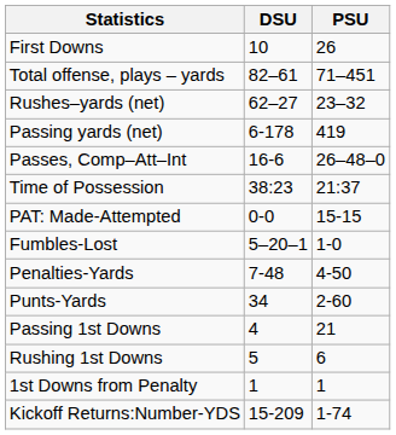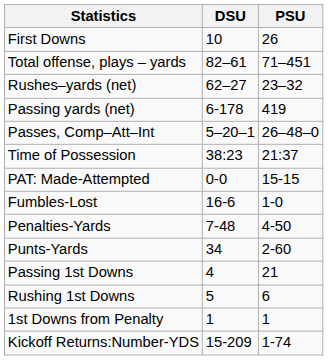 <table class="wikitable">
 <tr>
 <th>Statistics</th>
 <th>DSU</th>
 <th>PSU</th>
 </tr>
 <tr>
 <td>First Downs</td>
 <td>10</td>
 <td>26</td>
 </tr>
 <tr>
 <td>Total offense, plays – yards</td>
 <td>82–61</td>
 <td>71–451</td>
 </tr>
 <tr>
 <td>Rushes–yards (net)</td>
 <td>62–27</td>
 <td>23–32</td>
 </tr>
 <tr>
 <td>Passing yards (net)</td>
 <td>6-178</td>
 <td>419</td>
 </tr>
 <tr>
 <td>Passes, Comp–Att–Int</td>
-<td>16-6</td>
+<td>5–20–1</td>
 <td>26–48–0</td>
 </tr>
 <tr>
 <td>Time of Possession</td>
 <td>38:23</td>
 <td>21:37</td>
 </tr>
 <tr>
 <td>PAT: Made-Attempted</td>
 <td>0-0</td>
 <td>15-15</td>
 </tr>
 <tr>
 <td>Fumbles-Lost</td>
-<td>5–20–1</td>
+<td>16-6</td>
 <td>1-0</td>
 </tr>
 <tr>
 <td>Penalties-Yards</td>
 <td>7-48</td>
 <td>4-50</td>
 </tr>
 <tr>
 <td>Punts-Yards</td>
 <td>34</td>
 <td>2-60</td>
 </tr>
 <tr>
 <td>Passing 1st Downs</td>
 <td>4</td>
 <td>21</td>
 </tr>
 <tr>
 <td>Rushing 1st Downs</td>
 <td>5</td>
 <td>6</td>
 </tr>
 <tr>
 <td>1st Downs from Penalty</td>
 <td>1</td>
 <td>1</td>
 </tr>
 <tr>
 <td>Kickoff Returns:Number-YDS</td>
 <td>15-209</td>
 <td>1-74</td>
 </tr>
 </table>
